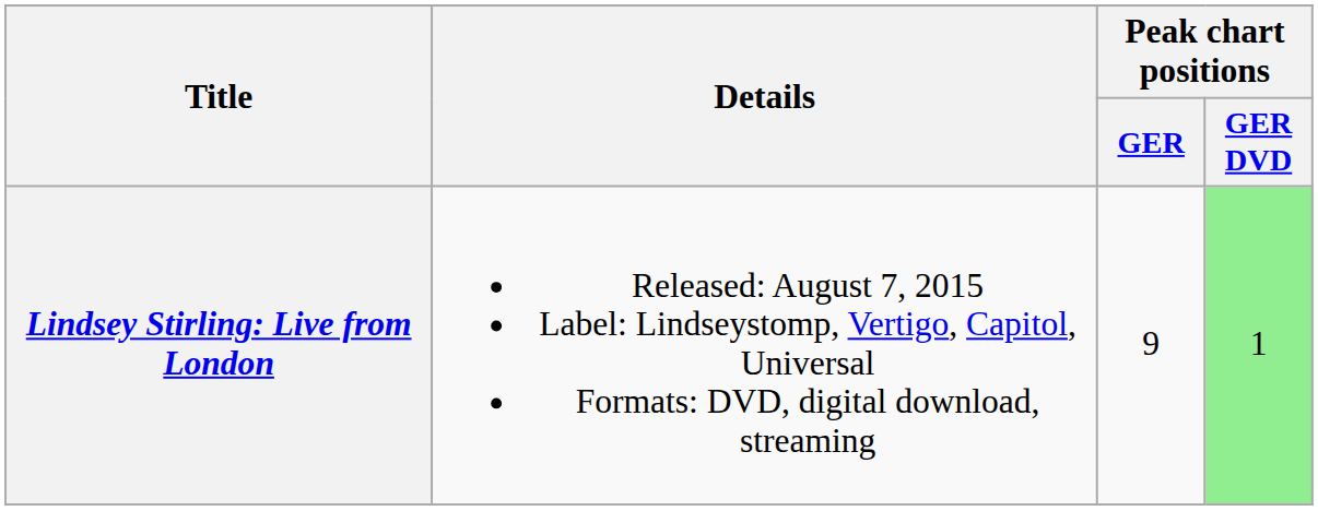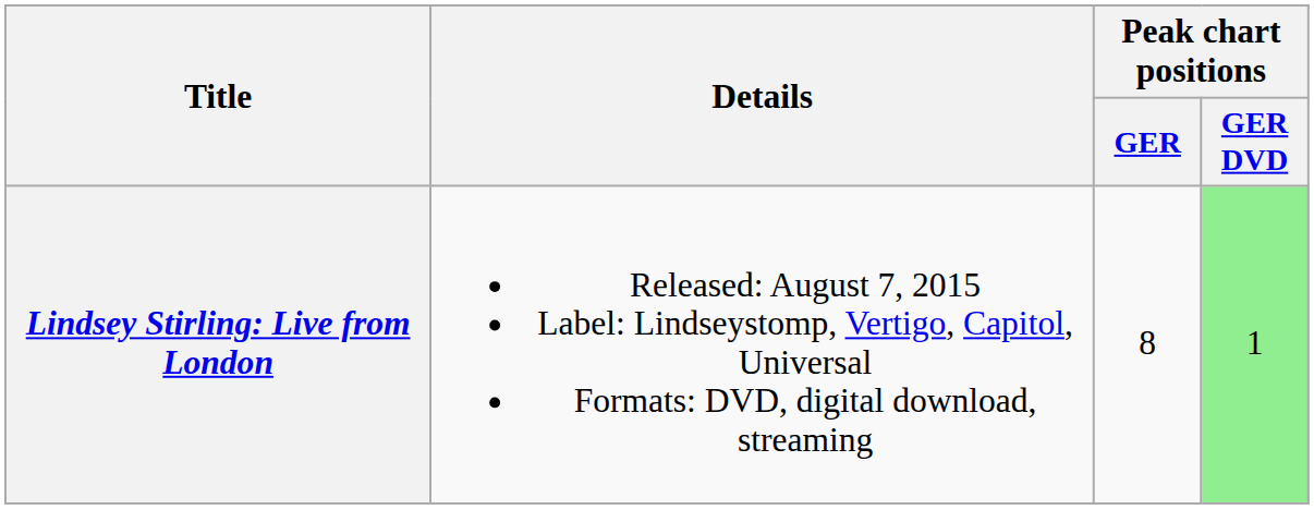 <table class="wikitable plainrowheaders" style="text-align:center;">
 <tr>
 <th scope="col" rowspan="2">Title</th>
 <th scope="col" rowspan="2">Details</th>
 <th scope="col" colspan="2">Peak chart positions</th>
 </tr>
 <tr>
 <th scope="col" style="width:3em;font-size:90%;"><a href='#'>GER</a><br></th>
 <th scope="col" style="width:3em;font-size:90%;"><a href='#'>GER DVD</a><br></th>
 </tr>
 <tr>
 <th scope="row"><em><a href='#'>Lindsey Stirling: Live from London</a></em></th>
 <td><br><ul><li>Released: August 7, 2015</li><li>Label: Lindseystomp, <a href='#'>Vertigo</a>, <a href='#'>Capitol</a>, Universal</li><li>Formats: DVD, digital download, streaming</li></ul></td>
-<td>9</td>
+<td>8</td>
 <td style="background: lightgreen;">1</td>
 </tr>
 </table>
